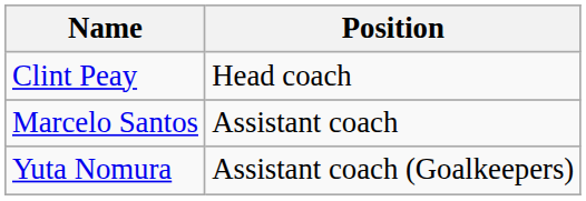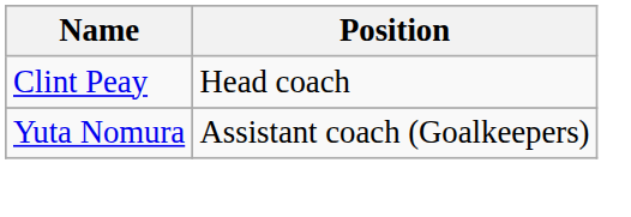 <table class="wikitable">
 <tr>
 <th>Name</th>
 <th>Position</th>
 </tr>
 <tr>
 <td> <a href='#'>Clint Peay</a></td>
 <td>Head coach</td>
 </tr>
 <tr>
-<td> <a href='#'>Marcelo Santos</a></td>
-<td>Assistant coach</td>
-</tr>
-<tr>
 <td> <a href='#'>Yuta Nomura</a></td>
 <td>Assistant coach (Goalkeepers)</td>
 </tr>
 </table>
